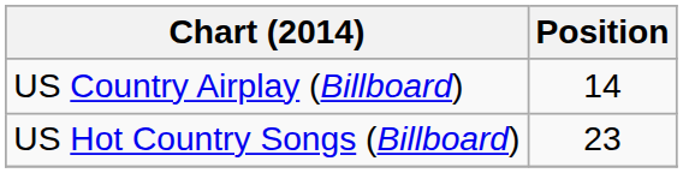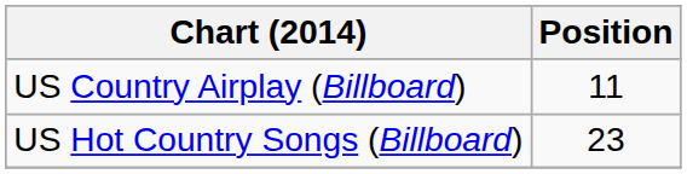 <table class="wikitable sortable">
 <tr>
 <th scope="col">Chart (2014)</th>
 <th scope="col">Position</th>
 </tr>
 <tr>
 <td>US <a href='#'>Country Airplay</a> (<em><a href='#'>Billboard</a></em>)</td>
-<td align="center">14</td>
+<td align="center">11</td>
 </tr>
 <tr>
 <td>US <a href='#'>Hot Country Songs</a> (<em><a href='#'>Billboard</a></em>)</td>
 <td align="center">23</td>
 </tr>
 <tr>
 </tr>
 </table>
